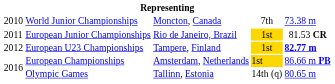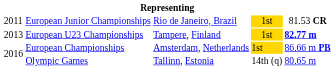 <table>
 <tr>
 <th colspan="5">Representing </th>
-</tr>
-<tr>
-<td>2010</td>
-<td><a href='#'>World Junior Championships</a></td>
-<td><a href='#'>Moncton</a>, <a href='#'>Canada</a></td>
-<td align="center">7th</td>
-<td><a href='#'>73.38 m</a></td>
 </tr>
 <tr>
 <td>2011</td>
 <td><a href='#'>European Junior Championships</a></td>
 <td><a href='#'>Rio de Janeiro, Brazil</a></td>
 <td bgcolor="gold" align="center">1st</td>
 <td align="center">81.53 <strong>CR</strong></td>
 </tr>
 <tr>
-<td>2012</td>
+<td>2013</td>
 <td><a href='#'>European U23 Championships</a></td>
 <td><a href='#'>Tampere</a>, <a href='#'>Finland</a></td>
 <td bgcolor="gold" align="center">1st</td>
 <td><strong><a href='#'>82.77 m</a></strong></td>
 </tr>
 <tr>
 <td rowspan=2>2016</td>
 <td><a href='#'>European Championships</a></td>
 <td><a href='#'>Amsterdam</a>, <a href='#'>Netherlands</a></td>
 <td bgcolor="gold">1st</td>
 <td><a href='#'>86.66 m <strong>PB</strong></a></td>
 </tr>
 <tr>
 <td><a href='#'>Olympic Games</a></td>
 <td><a href='#'>Tallinn</a>, <a href='#'>Estonia</a></td>
 <td>14th (q)</td>
 <td><a href='#'>80.65 m</a></td>
 </tr>
 </table>
